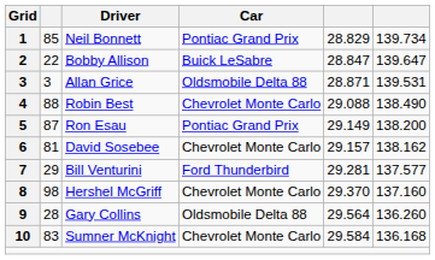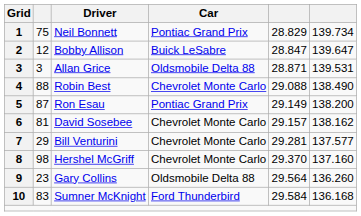 <table class="wikitable">
 <tr>
 <th>Grid</th>
 <th></th>
 <th>Driver</th>
 <th>Car</th>
 <th></th>
 <th></th>
 </tr>
 <tr>
 <th>1</th>
-<td>85</td>
+<td>75</td>
 <td> <a href='#'>Neil Bonnett</a></td>
 <td><a href='#'>Pontiac Grand Prix</a></td>
 <td>28.829</td>
 <td>139.734</td>
 </tr>
 <tr>
 <th>2</th>
-<td>22</td>
+<td>12</td>
 <td> <a href='#'>Bobby Allison</a></td>
 <td><a href='#'>Buick LeSabre</a></td>
 <td>28.847</td>
 <td>139.647</td>
 </tr>
 <tr>
 <th>3</th>
 <td>3</td>
 <td> <a href='#'>Allan Grice</a></td>
 <td><a href='#'>Oldsmobile Delta 88</a></td>
 <td>28.871</td>
 <td>139.531</td>
 </tr>
 <tr>
 <th>4</th>
 <td>88</td>
 <td> <a href='#'>Robin Best</a></td>
 <td><a href='#'>Chevrolet Monte Carlo</a></td>
 <td>29.088</td>
 <td>138.490</td>
 </tr>
 <tr>
 <th>5</th>
 <td>87</td>
 <td> <a href='#'>Ron Esau</a></td>
 <td><a href='#'>Pontiac Grand Prix</a></td>
 <td>29.149</td>
 <td>138.200</td>
 </tr>
 <tr>
 <th>6</th>
 <td>81</td>
 <td> <a href='#'>David Sosebee</a></td>
 <td>Chevrolet Monte Carlo</td>
 <td>29.157</td>
 <td>138.162</td>
 </tr>
 <tr>
 <th>7</th>
 <td>29</td>
 <td> <a href='#'>Bill Venturini</a></td>
-<td><a href='#'>Ford Thunderbird</a></td>
+<td>Chevrolet Monte Carlo</td>
 <td>29.281</td>
 <td>137.577</td>
 </tr>
 <tr>
 <th>8</th>
 <td>98</td>
 <td> <a href='#'>Hershel McGriff</a></td>
 <td>Chevrolet Monte Carlo</td>
 <td>29.370</td>
 <td>137.160</td>
 </tr>
 <tr>
 <th>9</th>
-<td>28</td>
+<td>23</td>
 <td> <a href='#'>Gary Collins</a></td>
 <td>Oldsmobile Delta 88</td>
 <td>29.564</td>
 <td>136.260</td>
 </tr>
 <tr>
 <th>10</th>
 <td>83</td>
 <td> <a href='#'>Sumner McKnight</a></td>
-<td>Chevrolet Monte Carlo</td>
+<td><a href='#'>Ford Thunderbird</a></td>
 <td>29.584</td>
 <td>136.168</td>
 </tr>
 <tr>
 <td colspan="7"></td>
 </tr>
 </table>
